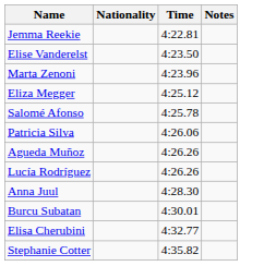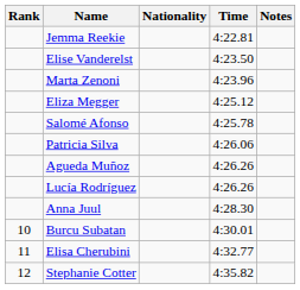 <table class="wikitable sortable" style="text-align:center">
 <tr>
+<th>Rank</th>
 <th>Name</th>
 <th>Nationality</th>
 <th>Time</th>
 <th>Notes</th>
 </tr>
 <tr>
+<td></td>
 <td align=left><a href='#'>Jemma Reekie</a></td>
 <td align=left></td>
 <td>4:22.81</td>
 <td></td>
 </tr>
 <tr>
+<td></td>
 <td align=left><a href='#'>Elise Vanderelst</a></td>
 <td align=left></td>
 <td>4:23.50</td>
 <td></td>
 </tr>
 <tr>
+<td></td>
 <td align=left><a href='#'>Marta Zenoni</a></td>
 <td align=left></td>
 <td>4:23.96</td>
 <td></td>
 </tr>
 <tr>
+<td></td>
 <td align=left><a href='#'>Eliza Megger</a></td>
 <td align=left></td>
 <td>4:25.12</td>
 <td></td>
 </tr>
 <tr>
+<td></td>
 <td align=left><a href='#'>Salomé Afonso</a></td>
 <td align=left></td>
 <td>4:25.78</td>
 <td></td>
 </tr>
 <tr>
+<td></td>
 <td align=left><a href='#'>Patricia Silva</a></td>
 <td align=left></td>
 <td>4:26.06</td>
 <td></td>
 </tr>
 <tr>
+<td></td>
 <td align=left><a href='#'>Agueda Muñoz</a></td>
 <td align=left></td>
 <td>4:26.26</td>
 <td></td>
 </tr>
 <tr>
+<td></td>
 <td align=left><a href='#'>Lucía Rodríguez</a></td>
 <td align=left></td>
 <td>4:26.26</td>
 <td></td>
 </tr>
 <tr>
+<td></td>
 <td align=left><a href='#'>Anna Juul</a></td>
 <td align=left></td>
 <td>4:28.30</td>
 <td></td>
 </tr>
 <tr>
+<td>10</td>
 <td align=left><a href='#'>Burcu Subatan</a></td>
 <td align=left></td>
 <td>4:30.01</td>
 <td></td>
 </tr>
 <tr>
+<td>11</td>
 <td align=left><a href='#'>Elisa Cherubini</a></td>
 <td align=left></td>
 <td>4:32.77</td>
 <td></td>
 </tr>
 <tr>
+<td>12</td>
 <td align=left><a href='#'>Stephanie Cotter</a></td>
 <td align=left></td>
 <td>4:35.82</td>
 <td></td>
 </tr>
 </table>
